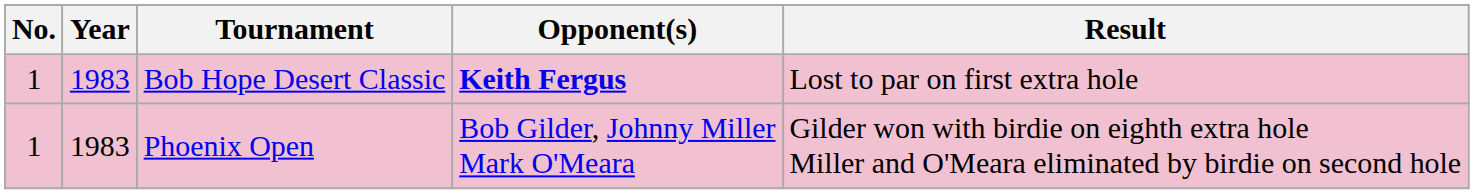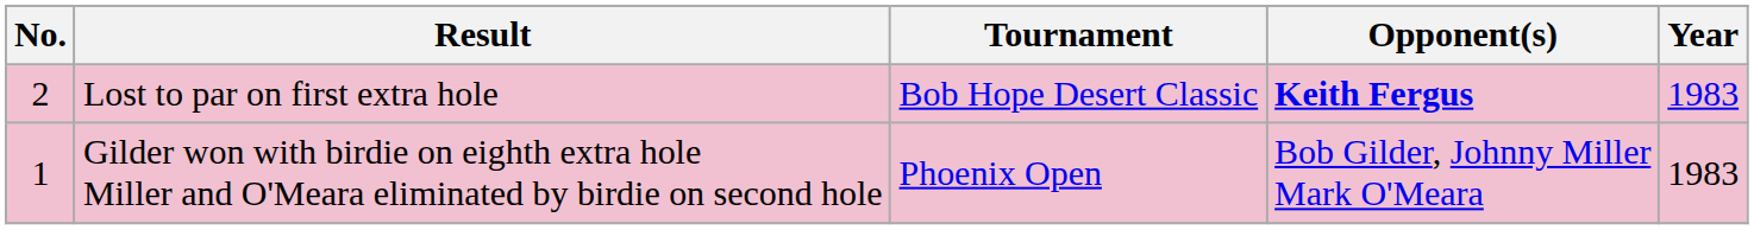 <table class="wikitable" style="font-size:95%;">
 <tr>
 <th>No.</th>
-<th>Year</th>
+<th>Result</th>
 <th>Tournament</th>
 <th>Opponent(s)</th>
-<th>Result</th>
+<th>Year</th>
+</tr>
+<tr style="background:#F2C1D1;">
+<td align=center>2</td>
+<td>Lost to par on first extra hole</td>
+<td><a href='#'>Bob Hope Desert Classic</a></td>
+<td><strong> <a href='#'>Keith Fergus</a></strong></td>
+<td><a href='#'>1983</a></td>
 </tr>
 <tr style="background:#F2C1D1;">
 <td align=center>1</td>
-<td><a href='#'>1983</a></td>
-<td><a href='#'>Bob Hope Desert Classic</a></td>
-<td><strong> <a href='#'>Keith Fergus</a></strong></td>
-<td>Lost to par on first extra hole</td>
-</tr>
-<tr style="background:#F2C1D1;">
-<td align=center>1</td>
-<td>1983</td>
+<td>Gilder won with birdie on eighth extra hole<br>Miller and O'Meara eliminated by birdie on second hole</td>
 <td><a href='#'>Phoenix Open</a></td>
 <td> <a href='#'>Bob Gilder</a>,  <a href='#'>Johnny Miller</a><br> <a href='#'>Mark O'Meara</a></td>
-<td>Gilder won with birdie on eighth extra hole<br>Miller and O'Meara eliminated by birdie on second hole</td>
+<td>1983</td>
 </tr>
 </table>
